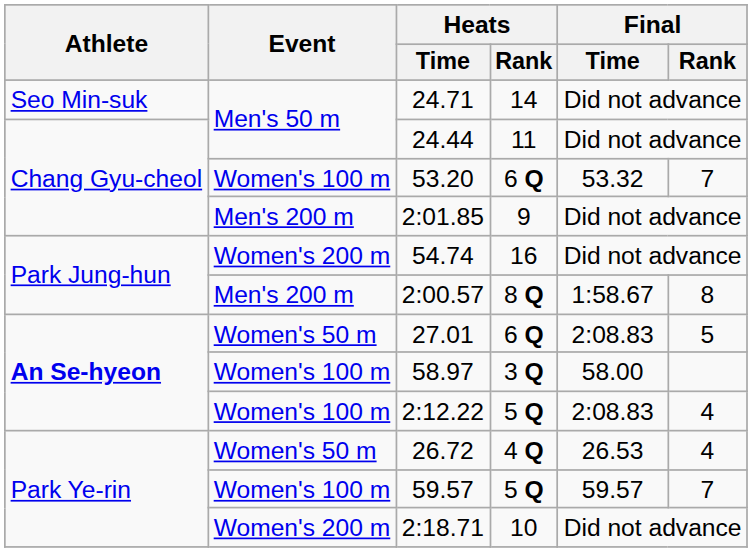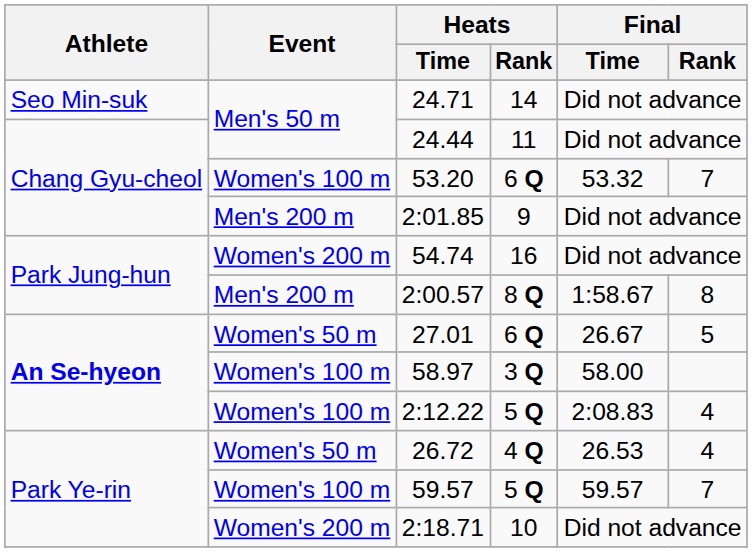 <table class=wikitable style="font-size:90%; text-align:center;">
 <tr>
 <th rowspan="2">Athlete</th>
 <th rowspan="2">Event</th>
 <th colspan="2">Heats</th>
 <th colspan="2">Final</th>
 </tr>
 <tr style=font-size:95%>
 <th>Time</th>
 <th>Rank</th>
 <th>Time</th>
 <th>Rank</th>
 </tr>
 <tr>
 <td align=left><a href='#'>Seo Min-suk</a></td>
 <td align=left rowspan=2><a href='#'>Men's 50 m</a></td>
 <td>24.71</td>
 <td>14</td>
 <td colspan=2>Did not advance</td>
 </tr>
 <tr>
 <td align=left rowspan=3><a href='#'>Chang Gyu-cheol</a></td>
 <td>24.44</td>
 <td>11</td>
 <td colspan=2>Did not advance</td>
 </tr>
 <tr>
 <td align=left><a href='#'>Women's 100 m</a></td>
 <td>53.20</td>
 <td>6 <strong>Q</strong></td>
 <td>53.32</td>
 <td>7</td>
 </tr>
 <tr>
 <td align=left><a href='#'>Men's 200 m</a></td>
 <td>2:01.85</td>
 <td>9</td>
 <td colspan=2>Did not advance</td>
 </tr>
 <tr>
 <td align=left rowspan=2><a href='#'>Park Jung-hun</a></td>
 <td align=left><a href='#'>Women's 200 m</a></td>
 <td>54.74</td>
 <td>16</td>
 <td colspan=2>Did not advance</td>
 </tr>
 <tr>
 <td align=left><a href='#'>Men's 200 m</a></td>
 <td>2:00.57</td>
 <td>8 <strong>Q</strong></td>
 <td>1:58.67</td>
 <td>8</td>
 </tr>
 <tr>
 <td align=left rowspan=3><strong><a href='#'>An Se-hyeon</a></strong></td>
 <td align=left><a href='#'>Women's 50 m</a></td>
 <td>27.01</td>
 <td>6 <strong>Q</strong></td>
-<td>2:08.83</td>
+<td>26.67</td>
 <td>5</td>
 </tr>
 <tr>
 <td align=left><a href='#'>Women's 100 m</a></td>
 <td>58.97</td>
 <td>3 <strong>Q</strong></td>
 <td>58.00</td>
 <td></td>
 </tr>
 <tr>
 <td align=left><a href='#'>Women's 100 m</a></td>
 <td>2:12.22</td>
 <td>5 <strong>Q</strong></td>
 <td>2:08.83</td>
 <td>4</td>
 </tr>
 <tr>
 <td align=left rowspan=3><a href='#'>Park Ye-rin</a></td>
 <td align=left><a href='#'>Women's 50 m</a></td>
 <td>26.72</td>
 <td>4 <strong>Q</strong></td>
 <td>26.53</td>
 <td>4</td>
 </tr>
 <tr>
 <td align=left><a href='#'>Women's 100 m</a></td>
 <td>59.57</td>
 <td>5 <strong>Q</strong></td>
 <td>59.57</td>
 <td>7</td>
 </tr>
 <tr>
 <td align=left><a href='#'>Women's 200 m</a></td>
 <td>2:18.71</td>
 <td>10</td>
 <td colspan=2>Did not advance</td>
 </tr>
 </table>
